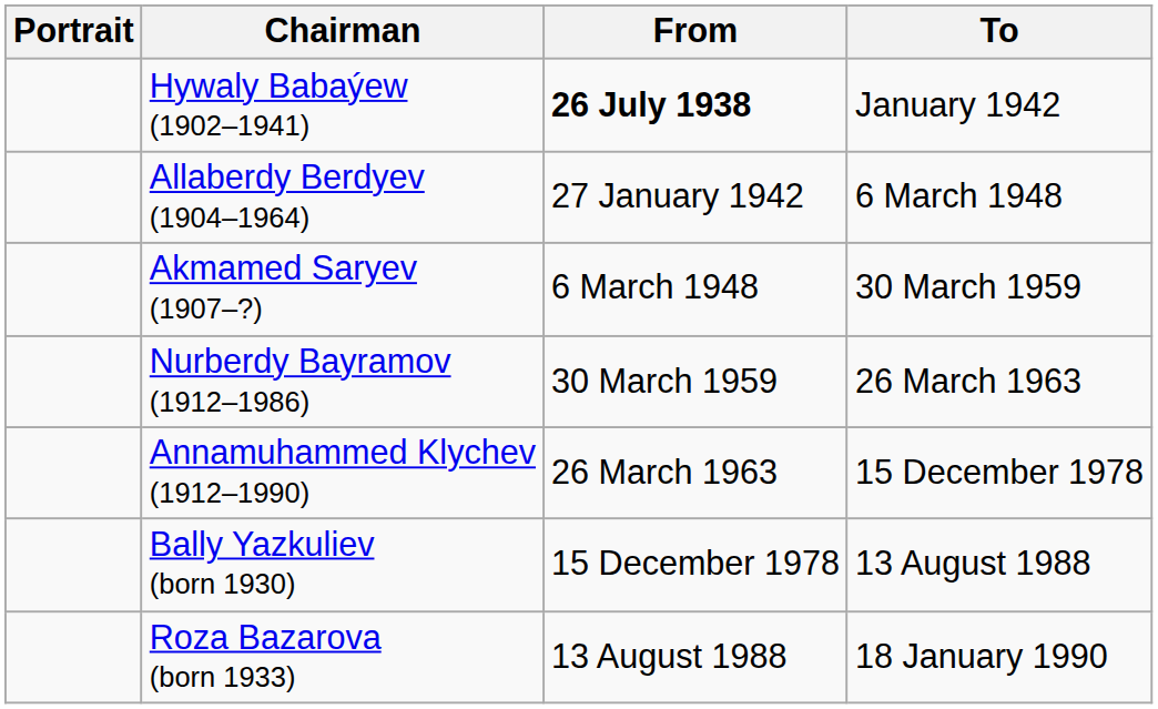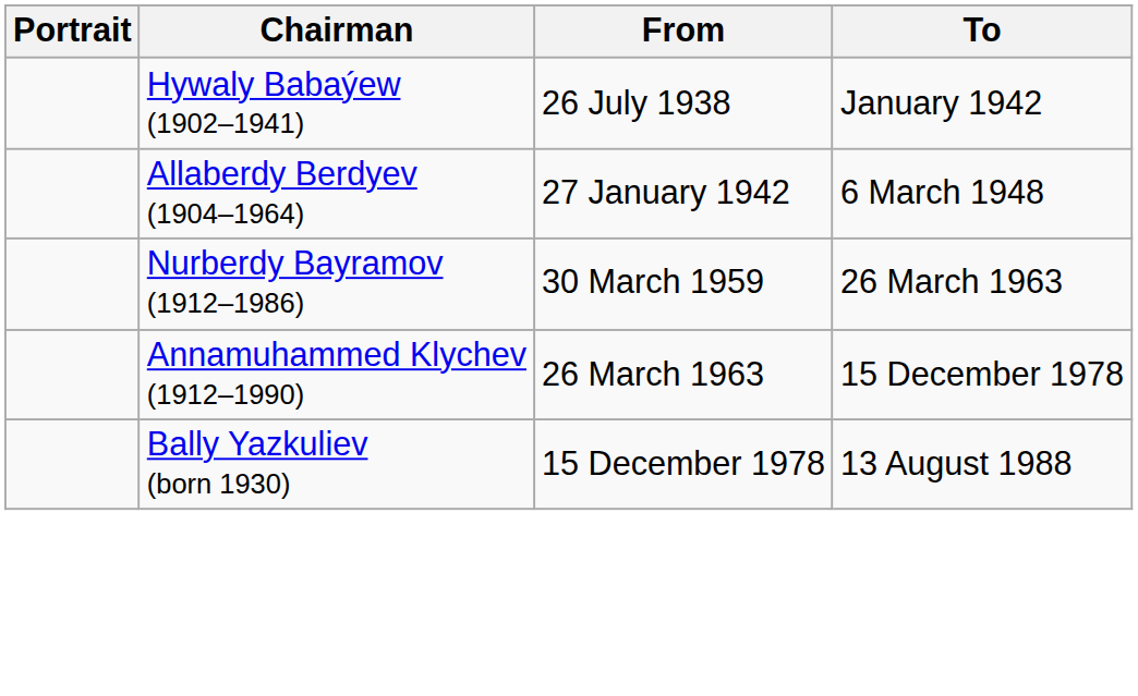 <table class="wikitable">
 <tr>
 <th>Portrait</th>
 <th>Chairman</th>
 <th>From</th>
 <th>To</th>
 </tr>
 <tr>
 <td></td>
 <td><a href='#'>Hywaly Babaýew</a><br><small>(1902–1941)</small></td>
-<td><strong>26 July 1938</strong></td>
+<td>26 July 1938</td>
 <td>January 1942</td>
 </tr>
 <tr>
 <td></td>
 <td><a href='#'>Allaberdy Berdyev</a><br><small>(1904–1964)</small></td>
 <td>27 January 1942</td>
 <td>6 March 1948</td>
-</tr>
-<tr>
-<td></td>
-<td><a href='#'>Akmamed Saryev</a><br><small>(1907–?)</small></td>
-<td>6 March 1948</td>
-<td>30 March 1959</td>
 </tr>
 <tr>
 <td></td>
 <td><a href='#'>Nurberdy Bayramov</a><br><small>(1912–1986)</small></td>
 <td>30 March 1959</td>
 <td>26 March 1963</td>
 </tr>
 <tr>
 <td></td>
 <td><a href='#'>Annamuhammed Klychev</a><br><small>(1912–1990)</small></td>
 <td>26 March 1963</td>
 <td>15 December 1978</td>
 </tr>
 <tr>
 <td></td>
 <td><a href='#'>Bally Yazkuliev</a><br><small>(born 1930)</small></td>
 <td>15 December 1978</td>
 <td>13 August 1988</td>
 </tr>
-<tr>
-<td></td>
-<td><a href='#'>Roza Bazarova</a><br><small>(born 1933)</small></td>
-<td>13 August 1988</td>
-<td>18 January 1990</td>
-</tr>
 </table>
